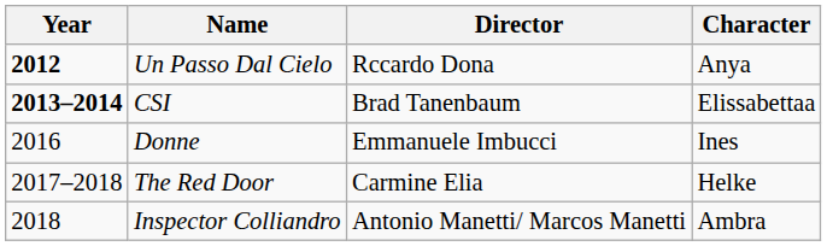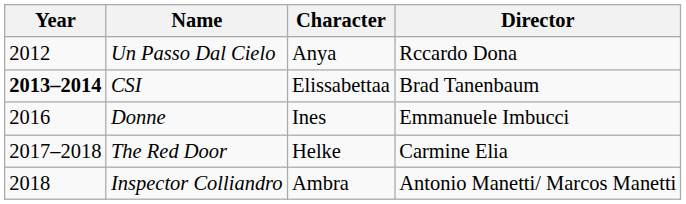 <table class="wikitable">
 <tr>
 <th>Year</th>
 <th>Name</th>
+<th>Character</th>
 <th>Director</th>
-<th>Character</th>
 </tr>
 <tr>
-<td><strong>2012</strong></td>
+<td>2012</td>
 <td><em>Un Passo Dal Cielo</em></td>
+<td>Anya</td>
 <td>Rccardo Dona</td>
-<td>Anya</td>
 </tr>
 <tr>
 <td><strong>2013–2014</strong></td>
 <td><em>CSI</em></td>
+<td>Elissabettaa</td>
 <td>Brad Tanenbaum</td>
-<td>Elissabettaa</td>
 </tr>
 <tr>
 <td>2016</td>
 <td><em>Donne</em></td>
+<td>Ines</td>
 <td>Emmanuele Imbucci</td>
-<td>Ines</td>
 </tr>
 <tr>
 <td>2017–2018</td>
 <td><em>The Red Door</em></td>
+<td>Helke</td>
 <td>Carmine Elia</td>
-<td>Helke</td>
 </tr>
 <tr>
 <td>2018</td>
 <td><em>Inspector Colliandro</em></td>
+<td>Ambra</td>
 <td>Antonio Manetti/ Marcos Manetti</td>
-<td>Ambra</td>
 </tr>
 </table>
